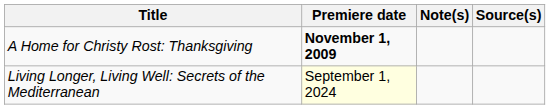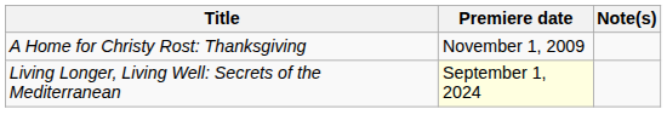 <table class="wikitable sortable">
 <tr>
 <th>Title</th>
 <th>Premiere date</th>
 <th>Note(s)</th>
-<th>Source(s)</th>
 </tr>
 <tr>
 <td><em>A Home for Christy Rost: Thanksgiving</em></td>
-<td><strong>November 1, 2009</strong></td>
-<td></td>
+<td>November 1, 2009</td>
 <td></td>
 </tr>
 <tr>
 <td><em>Living Longer, Living Well: Secrets of the Mediterranean</em></td>
 <td style="background: lightyellow;">September 1, 2024</td>
 <td></td>
-<td></td>
 </tr>
 </table>
